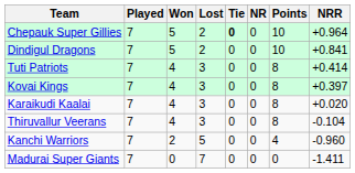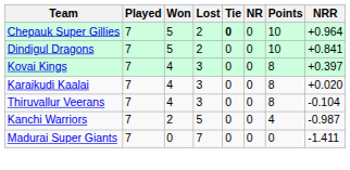 <table class="wikitable">
 <tr>
 <th><strong>Team</strong></th>
 <th><strong>Played</strong></th>
 <th><strong>Won</strong></th>
 <th><strong>Lost</strong></th>
 <th><strong>Tie</strong></th>
 <th><strong>NR</strong></th>
 <th><strong>Points</strong></th>
 <th><strong>NRR</strong></th>
 </tr>
 <tr style="background:#cfd;">
 <td><a href='#'>Chepauk Super Gillies</a></td>
 <td>7</td>
 <td>5</td>
 <td>2</td>
 <td><strong>0</strong></td>
 <td>0</td>
 <td>10</td>
 <td>+0.964</td>
 </tr>
 <tr style="background:#cfd;">
 <td><a href='#'>Dindigul Dragons</a></td>
 <td>7</td>
 <td>5</td>
 <td>2</td>
 <td>0</td>
 <td>0</td>
 <td>10</td>
 <td>+0.841</td>
-</tr>
-<tr style="background:#cfd;">
-<td><a href='#'>Tuti Patriots</a></td>
-<td>7</td>
-<td>4</td>
-<td>3</td>
-<td>0</td>
-<td>0</td>
-<td>8</td>
-<td>+0.414</td>
 </tr>
 <tr style="background:#cfd;">
 <td><a href='#'>Kovai Kings</a></td>
 <td>7</td>
 <td>4</td>
 <td>3</td>
 <td>0</td>
 <td>0</td>
 <td>8</td>
 <td>+0.397</td>
 </tr>
 <tr>
 <td><a href='#'>Karaikudi Kaalai</a></td>
 <td>7</td>
 <td>4</td>
 <td>3</td>
 <td>0</td>
 <td>0</td>
 <td>8</td>
 <td>+0.020</td>
 </tr>
 <tr>
 <td><a href='#'>Thiruvallur Veerans</a></td>
 <td>7</td>
 <td>4</td>
 <td>3</td>
 <td>0</td>
 <td>0</td>
 <td>8</td>
 <td>-0.104</td>
 </tr>
 <tr>
 <td><a href='#'>Kanchi Warriors</a></td>
 <td>7</td>
 <td>2</td>
 <td>5</td>
 <td>0</td>
 <td>0</td>
 <td>4</td>
-<td>-0.960</td>
+<td>-0.987</td>
 </tr>
 <tr>
 <td><a href='#'>Madurai Super Giants</a></td>
 <td>7</td>
 <td>0</td>
 <td>7</td>
 <td>0</td>
 <td>0</td>
 <td>0</td>
 <td>-1.411</td>
 </tr>
 </table>
